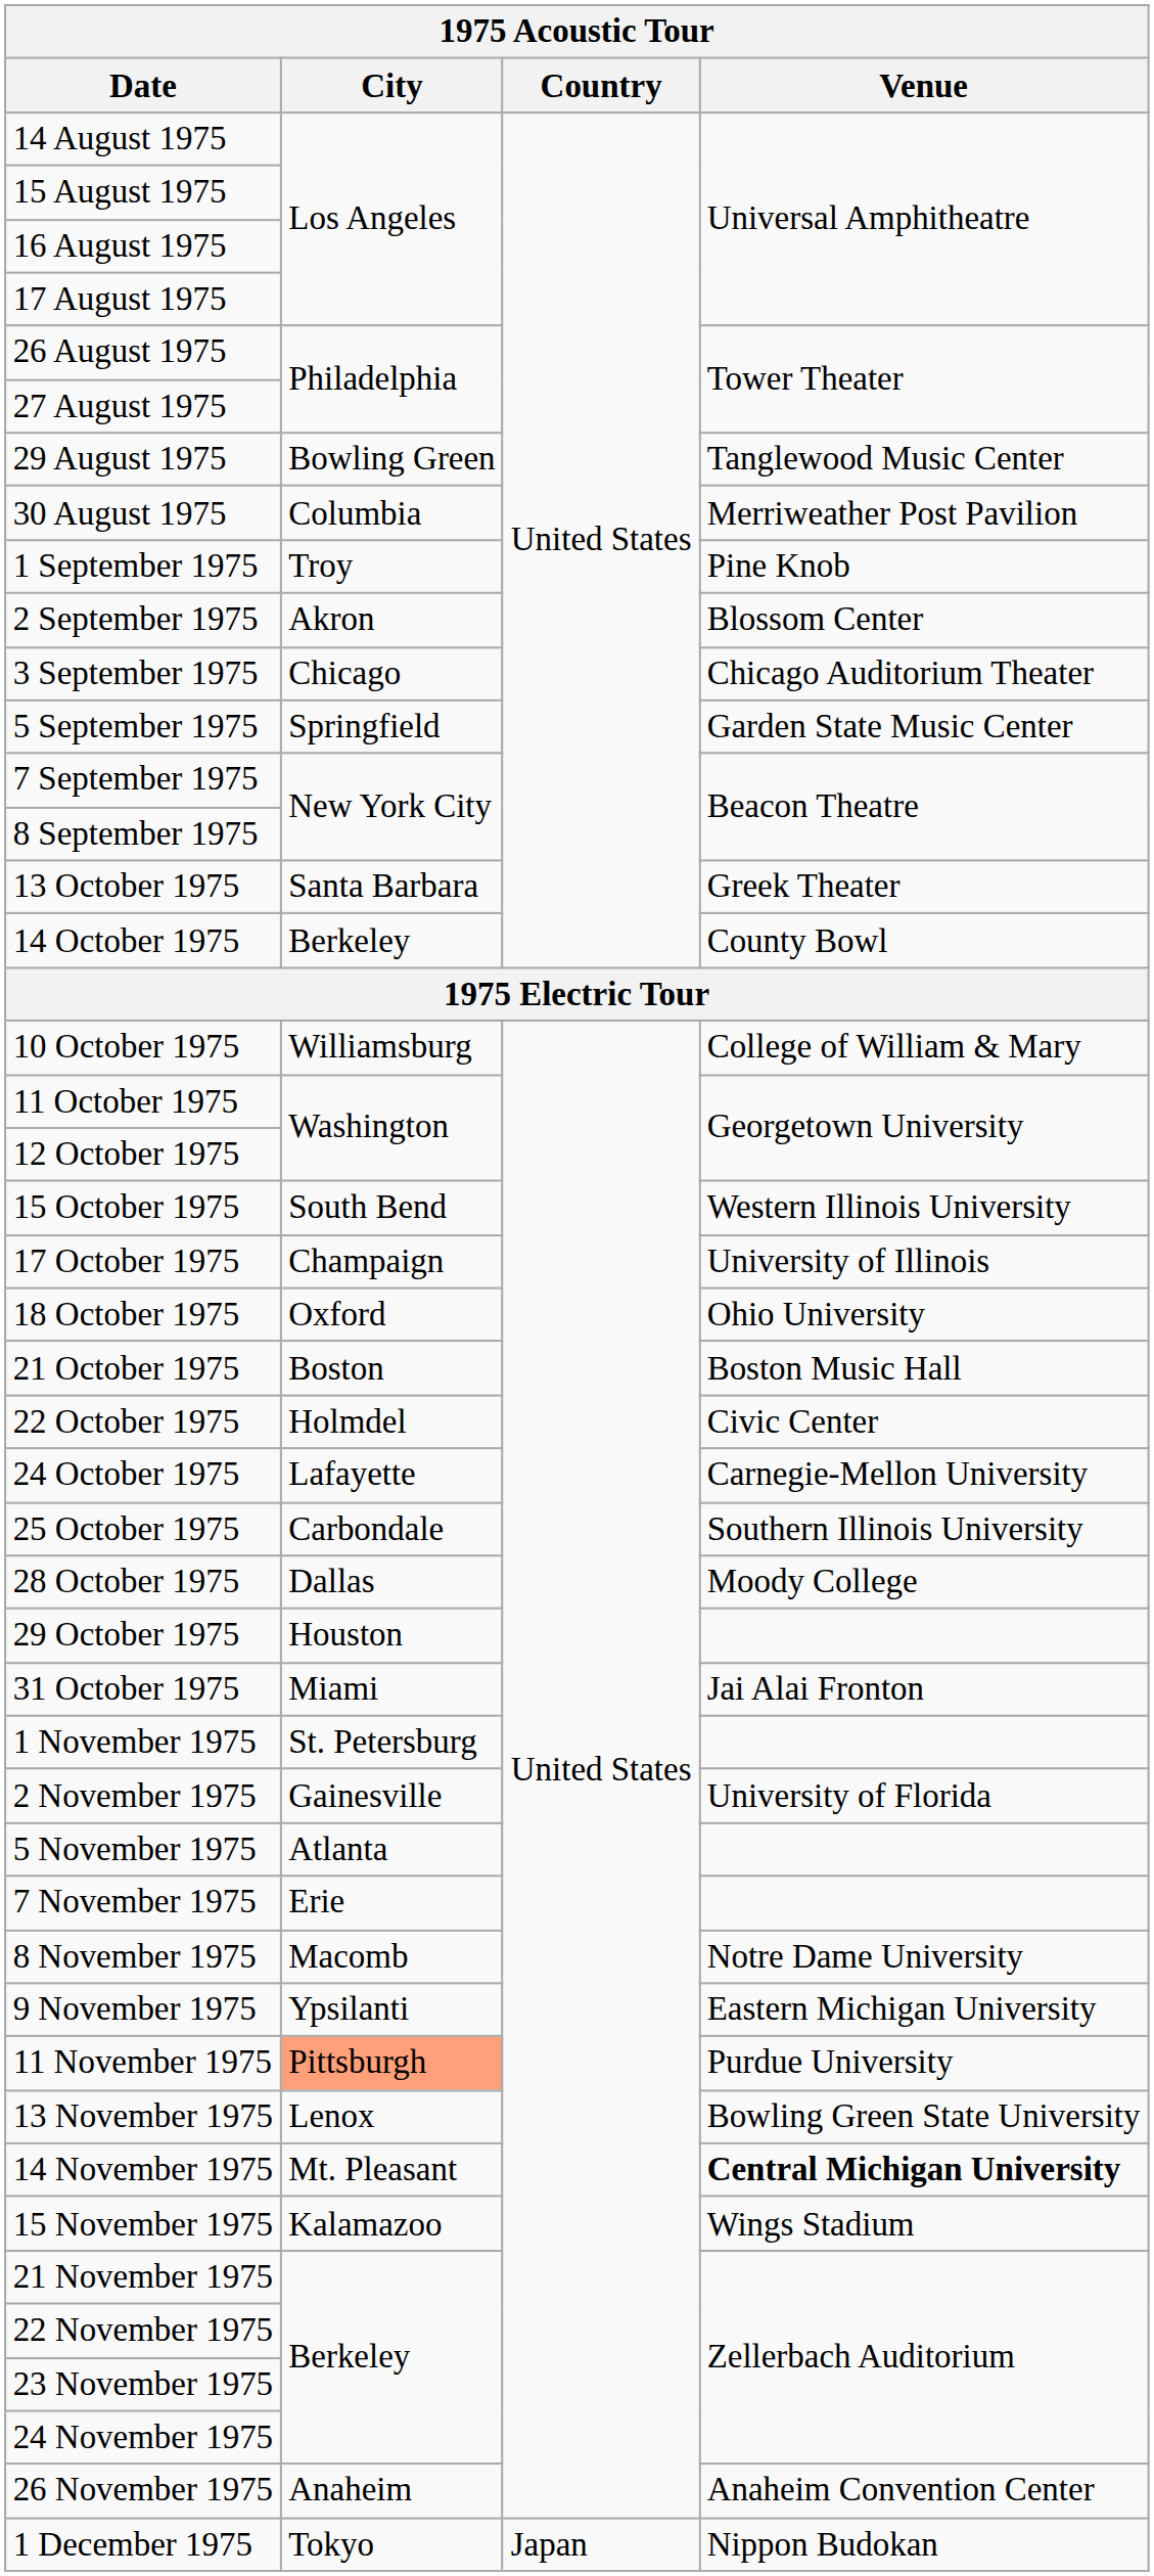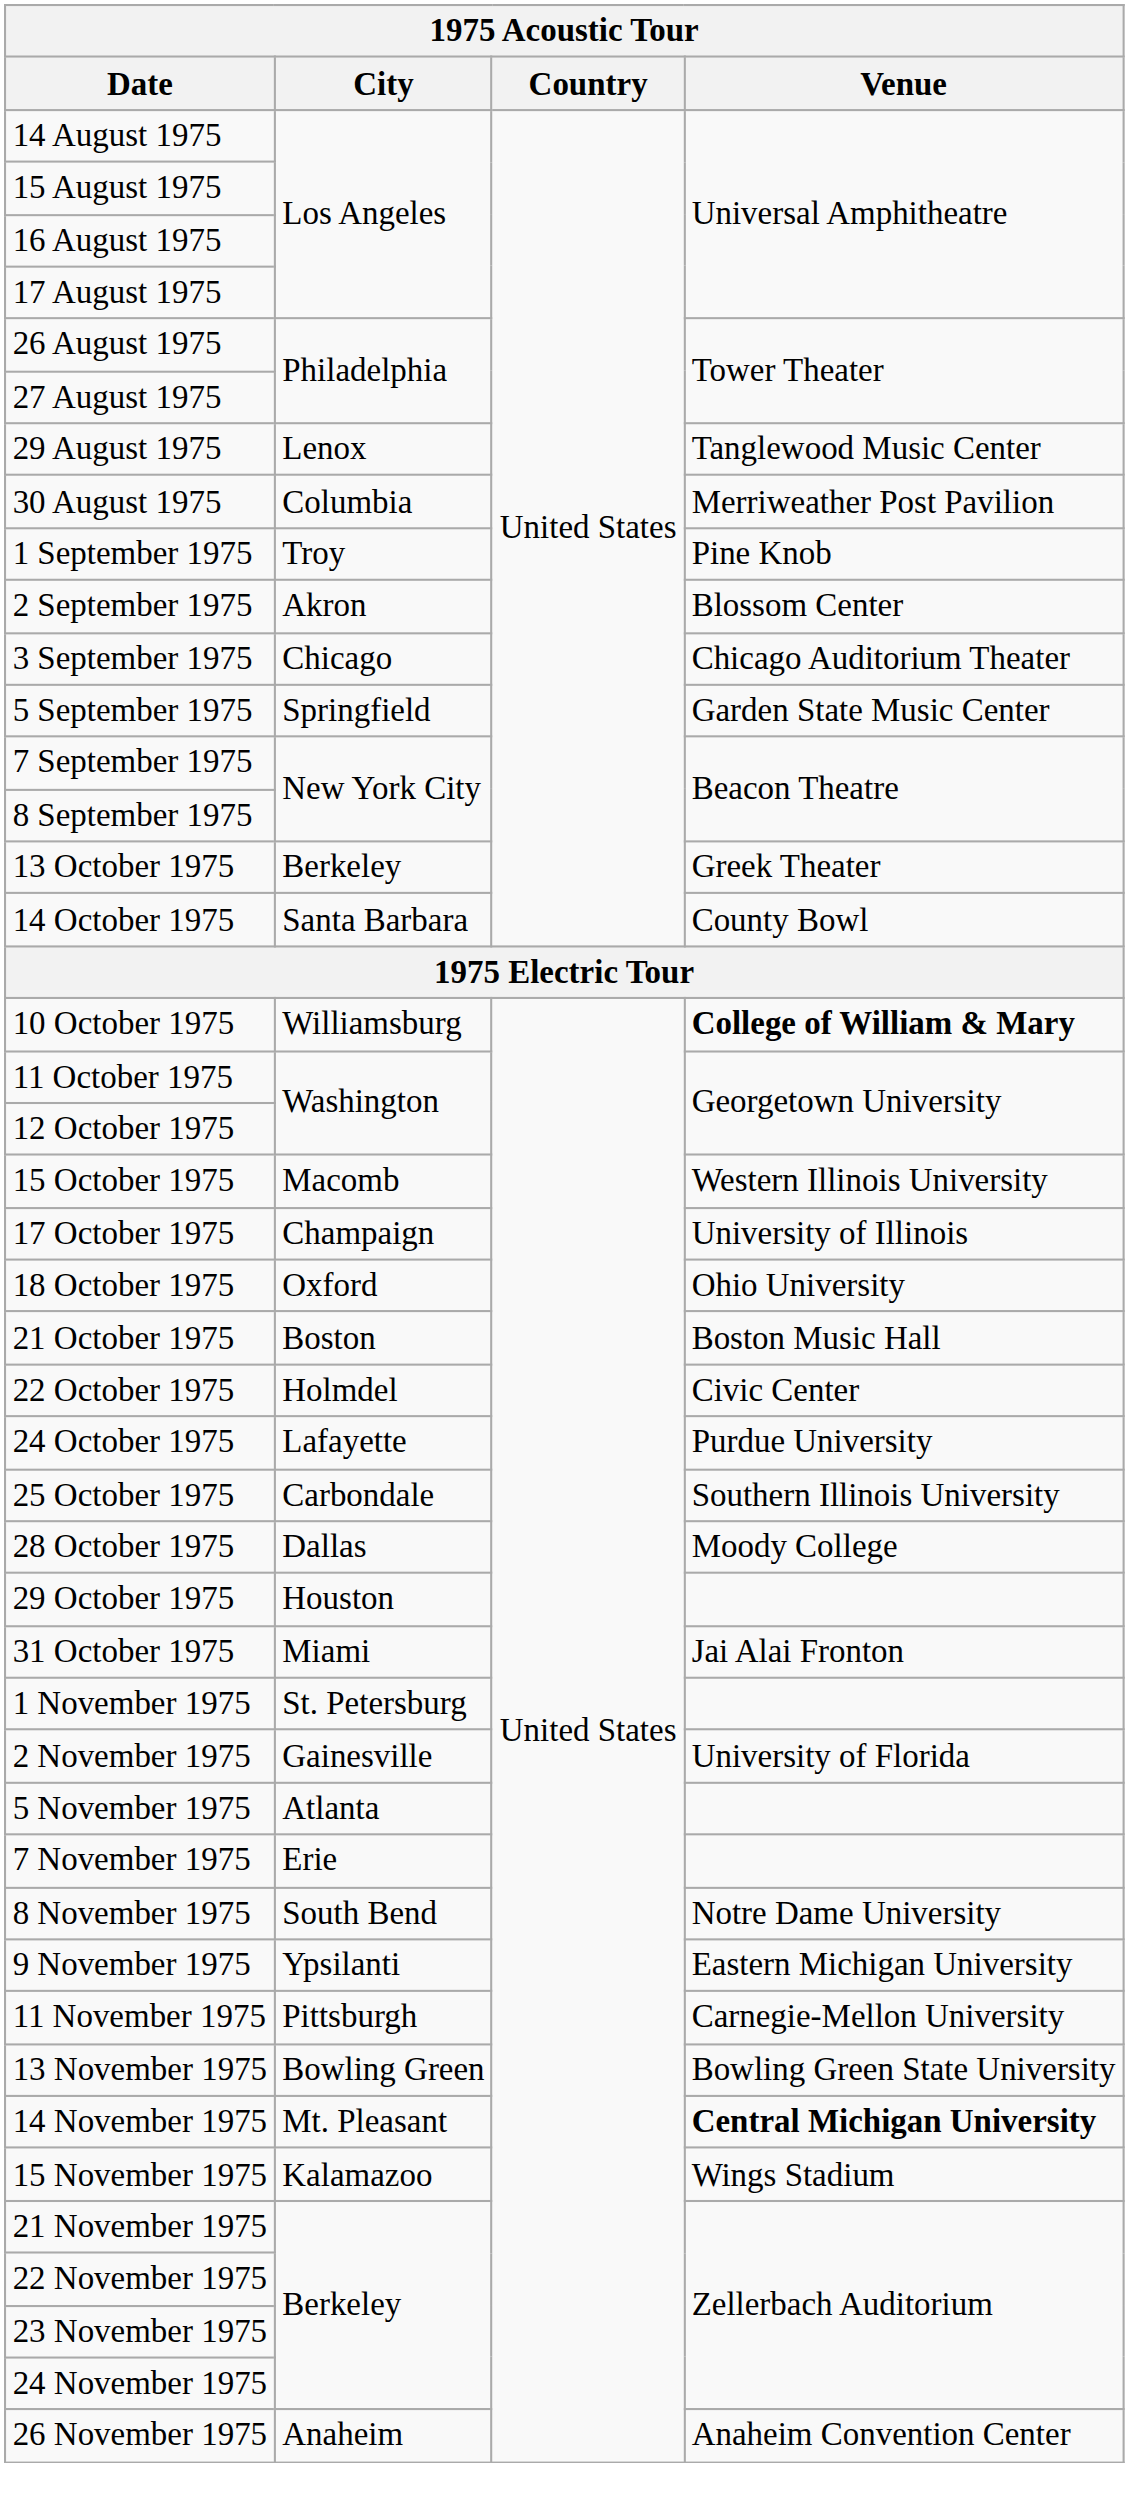 <table class="wikitable">
 <tr>
 <th colspan="4">1975 Acoustic Tour</th>
 </tr>
 <tr>
 <th>Date</th>
 <th>City</th>
 <th>Country</th>
 <th>Venue</th>
 </tr>
 <tr>
 <td>14 August 1975</td>
 <td rowspan="4">Los Angeles</td>
 <td rowspan="16">United States</td>
 <td rowspan="4">Universal Amphitheatre</td>
 </tr>
 <tr>
 <td>15 August 1975</td>
 </tr>
 <tr>
 <td>16 August 1975</td>
 </tr>
 <tr>
 <td>17 August 1975</td>
 </tr>
 <tr>
 <td>26 August 1975</td>
 <td rowspan="2">Philadelphia</td>
 <td rowspan="2">Tower Theater</td>
 </tr>
 <tr>
 <td>27 August 1975</td>
 </tr>
 <tr>
 <td>29 August 1975</td>
-<td>Bowling Green</td>
+<td>Lenox</td>
 <td>Tanglewood Music Center</td>
 </tr>
 <tr>
 <td>30 August 1975</td>
 <td>Columbia</td>
 <td>Merriweather Post Pavilion</td>
 </tr>
 <tr>
 <td>1 September 1975</td>
 <td>Troy</td>
 <td>Pine Knob</td>
 </tr>
 <tr>
 <td>2 September 1975</td>
 <td>Akron</td>
 <td>Blossom Center</td>
 </tr>
 <tr>
 <td>3 September 1975</td>
 <td>Chicago</td>
 <td>Chicago Auditorium Theater</td>
 </tr>
 <tr>
 <td>5 September 1975</td>
 <td>Springfield</td>
 <td>Garden State Music Center</td>
 </tr>
 <tr>
 <td>7 September 1975</td>
 <td rowspan="2">New York City</td>
 <td rowspan="2">Beacon Theatre</td>
 </tr>
 <tr>
 <td>8 September 1975</td>
 </tr>
 <tr>
 <td>13 October 1975</td>
-<td>Santa Barbara</td>
+<td>Berkeley</td>
 <td>Greek Theater</td>
 </tr>
 <tr>
 <td>14 October 1975</td>
-<td>Berkeley</td>
+<td>Santa Barbara</td>
 <td>County Bowl</td>
 </tr>
 <tr>
 <th colspan="4">1975 Electric Tour</th>
 </tr>
 <tr>
 <td>10 October 1975</td>
 <td>Williamsburg</td>
 <td rowspan="28">United States</td>
-<td>College of William & Mary</td>
+<td><strong>College of William & Mary</strong></td>
 </tr>
 <tr>
 <td>11 October 1975</td>
 <td rowspan="2">Washington</td>
 <td rowspan="2">Georgetown University</td>
 </tr>
 <tr>
 <td>12 October 1975</td>
 </tr>
 <tr>
 <td>15 October 1975</td>
-<td>South Bend</td>
+<td>Macomb</td>
 <td>Western Illinois University</td>
 </tr>
 <tr>
 <td>17 October 1975</td>
 <td>Champaign</td>
 <td>University of Illinois</td>
 </tr>
 <tr>
 <td>18 October 1975</td>
 <td>Oxford</td>
 <td>Ohio University</td>
 </tr>
 <tr>
 <td>21 October 1975</td>
 <td>Boston</td>
 <td>Boston Music Hall</td>
 </tr>
 <tr>
 <td>22 October 1975</td>
 <td>Holmdel</td>
 <td>Civic Center</td>
 </tr>
 <tr>
 <td>24 October 1975</td>
 <td>Lafayette</td>
-<td>Carnegie-Mellon University</td>
+<td>Purdue University</td>
 </tr>
 <tr>
 <td>25 October 1975</td>
 <td>Carbondale</td>
 <td>Southern Illinois University</td>
 </tr>
 <tr>
 <td>28 October 1975</td>
 <td>Dallas</td>
 <td>Moody College</td>
 </tr>
 <tr>
 <td>29 October 1975</td>
 <td>Houston</td>
 <td></td>
 </tr>
 <tr>
 <td>31 October 1975</td>
 <td>Miami</td>
 <td>Jai Alai Fronton</td>
 </tr>
 <tr>
 <td>1 November 1975</td>
 <td>St. Petersburg</td>
 <td></td>
 </tr>
 <tr>
 <td>2 November 1975</td>
 <td>Gainesville</td>
 <td>University of Florida</td>
 </tr>
 <tr>
 <td>5 November 1975</td>
 <td>Atlanta</td>
 <td></td>
 </tr>
 <tr>
 <td>7 November 1975</td>
 <td>Erie</td>
 <td></td>
 </tr>
 <tr>
 <td>8 November 1975</td>
-<td>Macomb</td>
+<td>South Bend</td>
 <td>Notre Dame University</td>
 </tr>
 <tr>
 <td>9 November 1975</td>
 <td>Ypsilanti</td>
 <td>Eastern Michigan University</td>
 </tr>
 <tr>
 <td>11 November 1975</td>
-<td style="background: lightsalmon;">Pittsburgh</td>
-<td>Purdue University</td>
+<td>Pittsburgh</td>
+<td>Carnegie-Mellon University</td>
 </tr>
 <tr>
 <td>13 November 1975</td>
-<td>Lenox</td>
+<td>Bowling Green</td>
 <td>Bowling Green State University</td>
 </tr>
 <tr>
 <td>14 November 1975</td>
 <td>Mt. Pleasant</td>
 <td><strong>Central Michigan University</strong></td>
 </tr>
 <tr>
 <td>15 November 1975</td>
 <td>Kalamazoo</td>
 <td>Wings Stadium</td>
 </tr>
 <tr>
 <td>21 November 1975</td>
 <td rowspan="4">Berkeley</td>
 <td rowspan="4">Zellerbach Auditorium</td>
 </tr>
 <tr>
 <td>22 November 1975</td>
 </tr>
 <tr>
 <td>23 November 1975</td>
 </tr>
 <tr>
 <td>24 November 1975</td>
 </tr>
 <tr>
 <td>26 November 1975</td>
 <td>Anaheim</td>
 <td>Anaheim Convention Center</td>
 </tr>
-<tr>
-<td>1 December 1975</td>
-<td>Tokyo</td>
-<td>Japan</td>
-<td>Nippon Budokan</td>
-</tr>
 </table>
